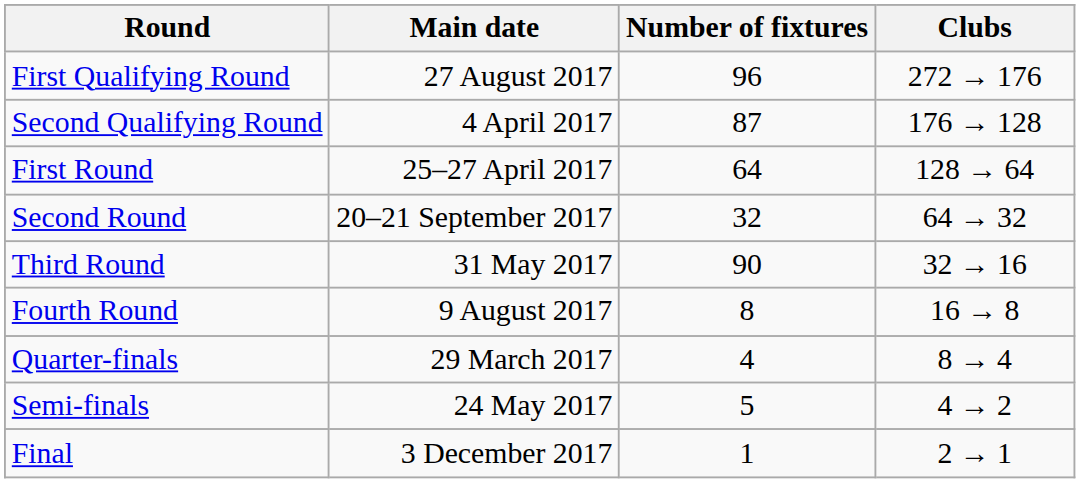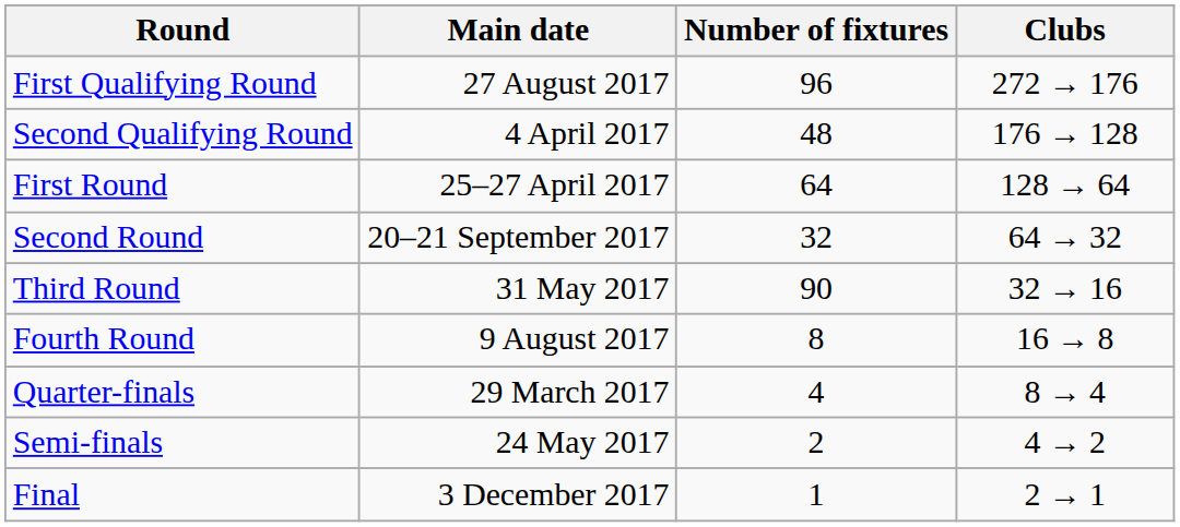 <table class="wikitable" style="text-align:center">
 <tr>
 <th>Round</th>
 <th>Main date</th>
 <th>Number of fixtures</th>
 <th width=100>Clubs</th>
 </tr>
 <tr>
 <td align=left><a href='#'>First Qualifying Round</a></td>
 <td align=right>27 August 2017</td>
 <td>96</td>
 <td>272 → 176</td>
 </tr>
 <tr>
 <td align=left><a href='#'>Second Qualifying Round</a></td>
 <td align=right>4 April 2017</td>
-<td>87</td>
+<td>48</td>
 <td>176 → 128</td>
 </tr>
 <tr>
 <td align=left><a href='#'>First Round</a></td>
 <td align=right>25–27 April 2017</td>
 <td>64</td>
 <td>128 → 64</td>
 </tr>
 <tr>
 <td align=left><a href='#'>Second Round</a></td>
 <td align=right>20–21 September 2017</td>
 <td>32</td>
 <td>64 → 32</td>
 </tr>
 <tr>
 <td align=left><a href='#'>Third Round</a></td>
 <td align=right>31 May 2017</td>
 <td>90</td>
 <td>32 → 16</td>
 </tr>
 <tr>
 <td align=left><a href='#'>Fourth Round</a></td>
 <td align=right>9 August 2017</td>
 <td>8</td>
 <td>16 → 8</td>
 </tr>
 <tr>
 <td align=left><a href='#'>Quarter-finals</a></td>
 <td align=right>29 March 2017</td>
 <td>4</td>
 <td>8 → 4</td>
 </tr>
 <tr>
 <td align=left><a href='#'>Semi-finals</a></td>
 <td align=right>24 May 2017</td>
-<td>5</td>
+<td>2</td>
 <td>4 → 2</td>
 </tr>
 <tr>
 <td align=left><a href='#'>Final</a></td>
 <td align=right>3 December 2017</td>
 <td>1</td>
 <td>2 → 1</td>
 </tr>
 </table>
